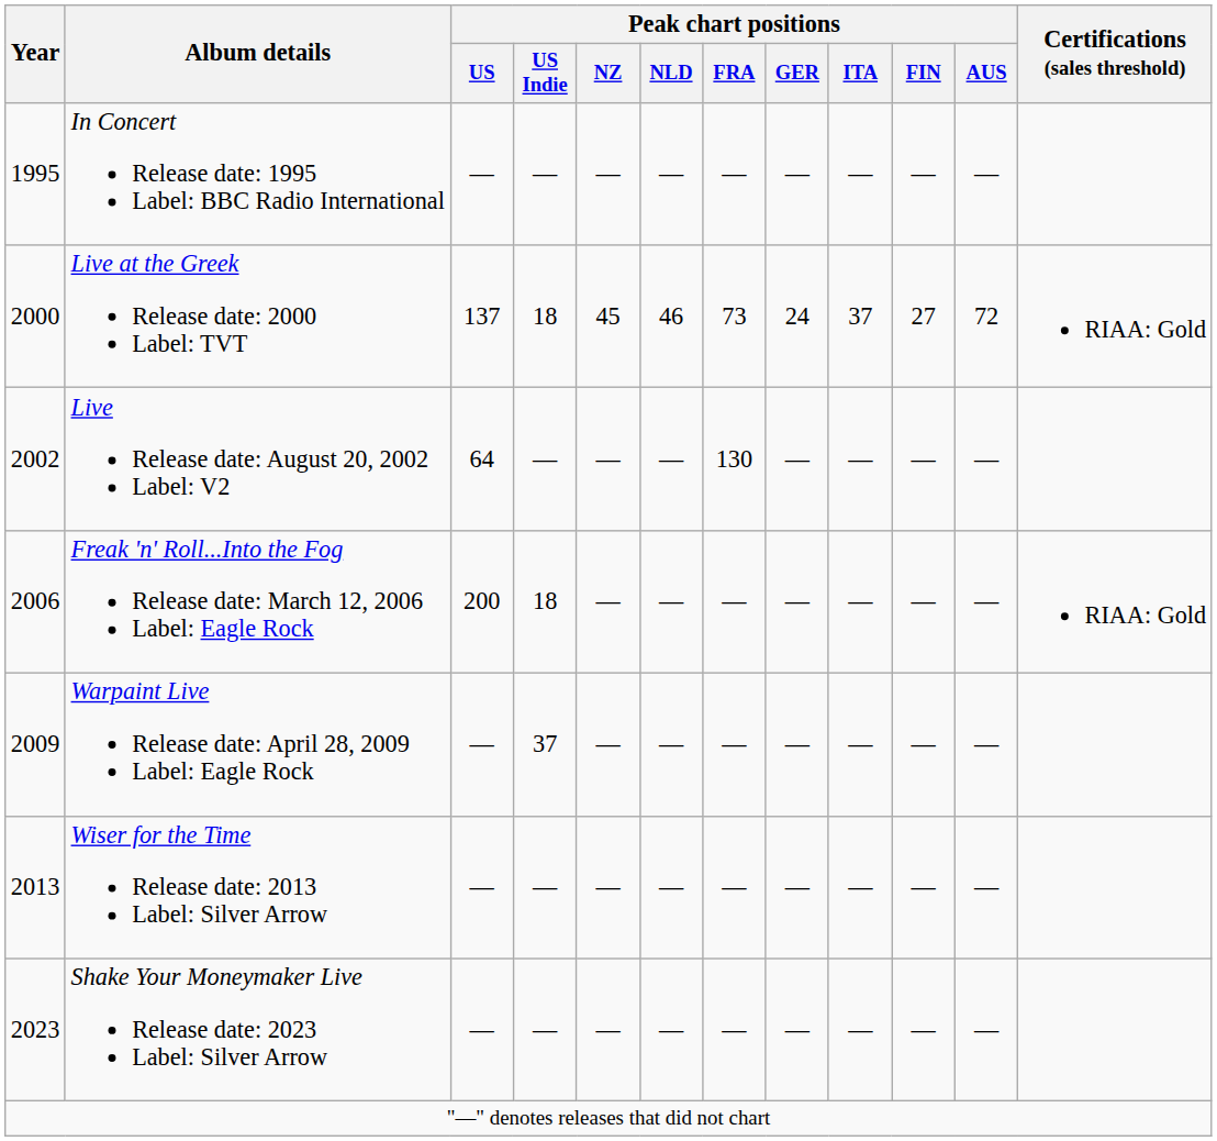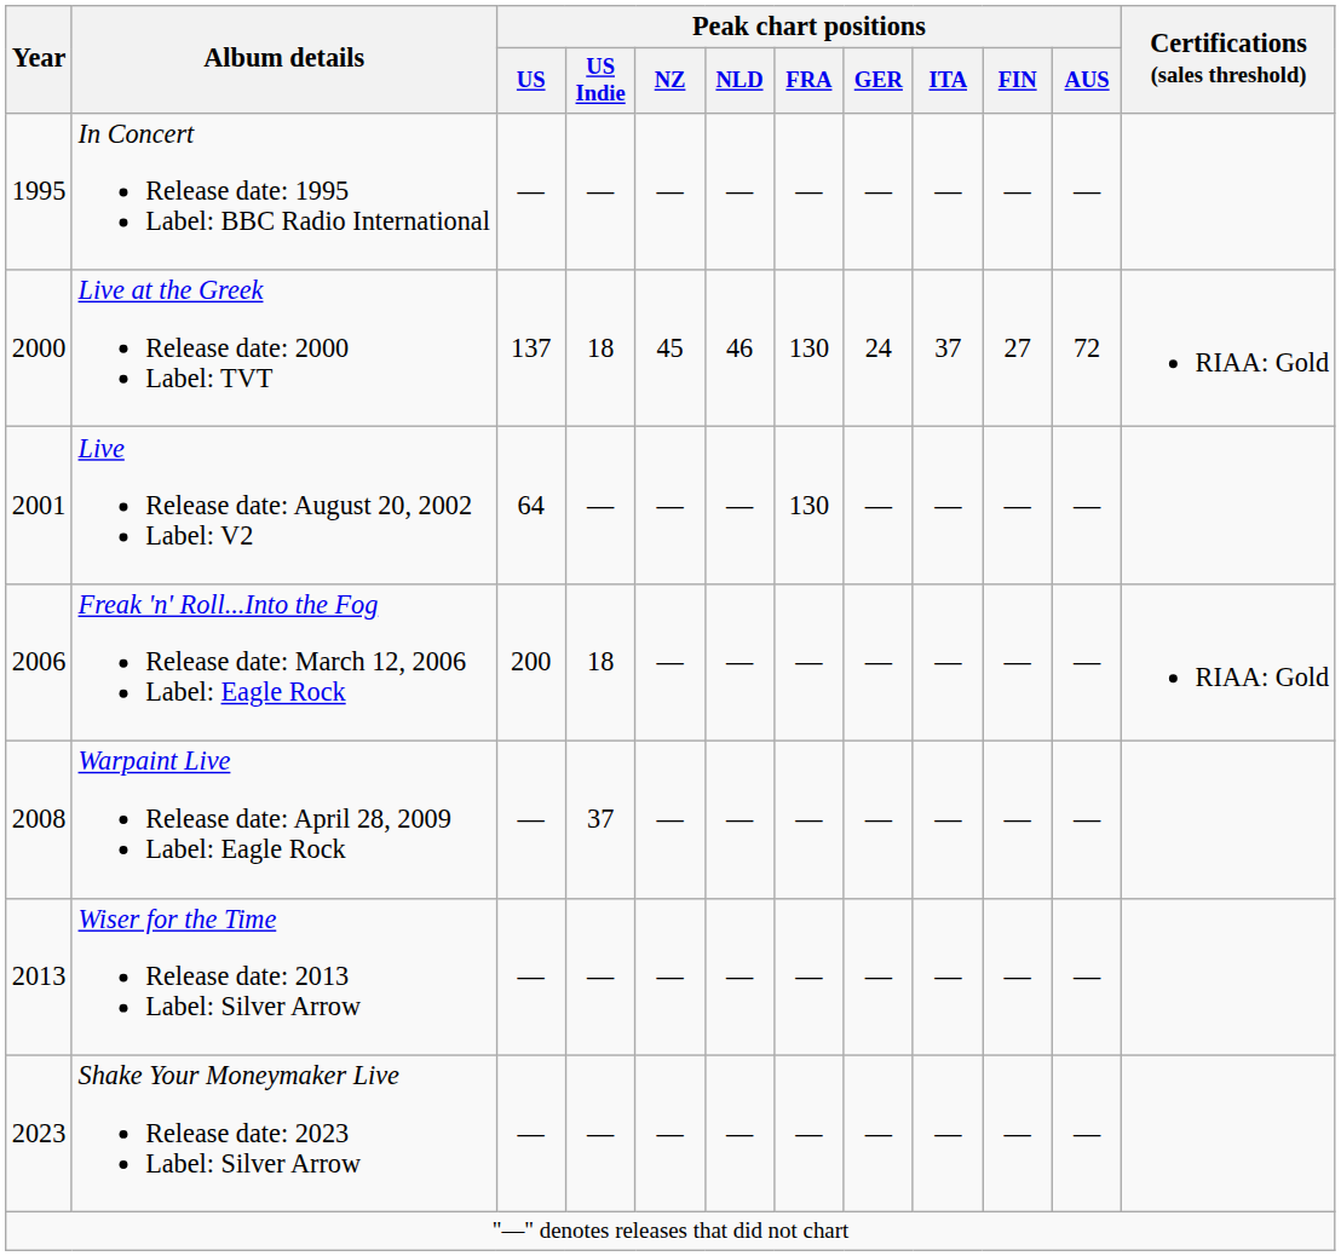 <table class="wikitable" style="text-align:center;">
 <tr>
 <th scope="col" rowspan="2">Year</th>
 <th scope="col" rowspan="2">Album details</th>
 <th scope="col" colspan="9">Peak chart positions</th>
 <th scope="col" rowspan="2">Certifications<br><small>(sales threshold)</small></th>
 </tr>
 <tr style="font-size:smaller;">
 <th width="35"><a href='#'>US</a><br></th>
 <th width="35"><a href='#'>US Indie</a><br></th>
 <th width="35"><a href='#'>NZ</a><br></th>
 <th width="35"><a href='#'>NLD</a><br></th>
 <th width="35"><a href='#'>FRA</a><br></th>
 <th width="35"><a href='#'>GER</a><br></th>
 <th width="35"><a href='#'>ITA</a><br></th>
 <th width="35"><a href='#'>FIN</a><br></th>
 <th width="35"><a href='#'>AUS</a><br></th>
 </tr>
 <tr>
 <td>1995</td>
 <td align="left"><em>In Concert</em><br><ul><li>Release date: 1995</li><li>Label: BBC Radio International</li></ul></td>
 <td>—</td>
 <td>—</td>
 <td>—</td>
 <td>—</td>
 <td>—</td>
 <td>—</td>
 <td>—</td>
 <td>—</td>
 <td>—</td>
 <td></td>
 </tr>
 <tr>
 <td>2000</td>
 <td align="left"><em><a href='#'>Live at the Greek</a></em><br><ul><li>Release date: 2000</li><li>Label: TVT</li></ul></td>
 <td>137</td>
 <td>18</td>
 <td>45</td>
 <td>46</td>
-<td>73</td>
+<td>130</td>
 <td>24</td>
 <td>37</td>
 <td>27</td>
 <td>72</td>
 <td><br><ul><li>RIAA: Gold</li></ul></td>
 </tr>
 <tr>
-<td>2002</td>
+<td>2001</td>
 <td align="left"><em><a href='#'>Live</a></em><br><ul><li>Release date: August 20, 2002</li><li>Label: V2</li></ul></td>
 <td>64</td>
 <td>—</td>
 <td>—</td>
 <td>—</td>
 <td>130</td>
 <td>—</td>
 <td>—</td>
 <td>—</td>
 <td>—</td>
 <td></td>
 </tr>
 <tr>
 <td>2006</td>
 <td align="left"><em><a href='#'>Freak 'n' Roll...Into the Fog</a></em><br><ul><li>Release date: March 12, 2006</li><li>Label: <a href='#'>Eagle Rock</a></li></ul></td>
 <td>200</td>
 <td>18</td>
 <td>—</td>
 <td>—</td>
 <td>—</td>
 <td>—</td>
 <td>—</td>
 <td>—</td>
 <td>—</td>
 <td><br><ul><li>RIAA: Gold</li></ul></td>
 </tr>
 <tr>
-<td>2009</td>
+<td>2008</td>
 <td align="left"><em><a href='#'>Warpaint Live</a></em><br><ul><li>Release date: April 28, 2009</li><li>Label: Eagle Rock</li></ul></td>
 <td>—</td>
 <td>37</td>
 <td>—</td>
 <td>—</td>
 <td>—</td>
 <td>—</td>
 <td>—</td>
 <td>—</td>
 <td>—</td>
 <td></td>
 </tr>
 <tr>
 <td>2013</td>
 <td align="left"><em><a href='#'>Wiser for the Time</a></em><br><ul><li>Release date: 2013</li><li>Label: Silver Arrow</li></ul></td>
 <td>—</td>
 <td>—</td>
 <td>—</td>
 <td>—</td>
 <td>—</td>
 <td>—</td>
 <td>—</td>
 <td>—</td>
 <td>—</td>
 <td></td>
 </tr>
 <tr>
 <td>2023</td>
 <td align="left"><em>Shake Your Moneymaker Live</em><br><ul><li>Release date: 2023</li><li>Label: Silver Arrow</li></ul></td>
 <td>—</td>
 <td>—</td>
 <td>—</td>
 <td>—</td>
 <td>—</td>
 <td>—</td>
 <td>—</td>
 <td>—</td>
 <td>—</td>
 <td></td>
 </tr>
 <tr>
 <td colspan="16" style="font-size:85%">"—" denotes releases that did not chart</td>
 </tr>
 </table>
